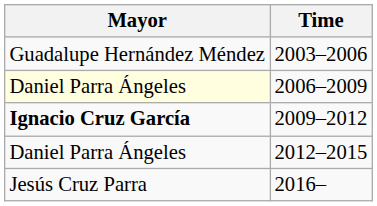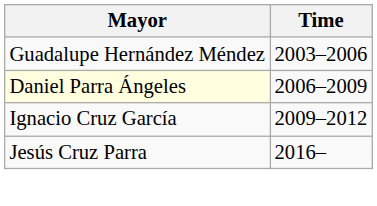 <table class="wikitable" >
 <tr style="background:#d8edff">
 <th>Mayor</th>
 <th>Time</th>
 </tr>
 <tr>
 <td>Guadalupe Hernández Méndez</td>
 <td>2003–2006</td>
 </tr>
 <tr>
 <td style="background: lightyellow;">Daniel Parra Ángeles</td>
 <td>2006–2009</td>
 </tr>
 <tr>
-<td><strong>Ignacio Cruz García</strong></td>
+<td>Ignacio Cruz García</td>
 <td>2009–2012</td>
-</tr>
-<tr>
-<td>Daniel Parra Ángeles</td>
-<td>2012–2015</td>
 </tr>
 <tr>
 <td>Jesús Cruz Parra</td>
 <td>2016–</td>
 </tr>
 </table>
